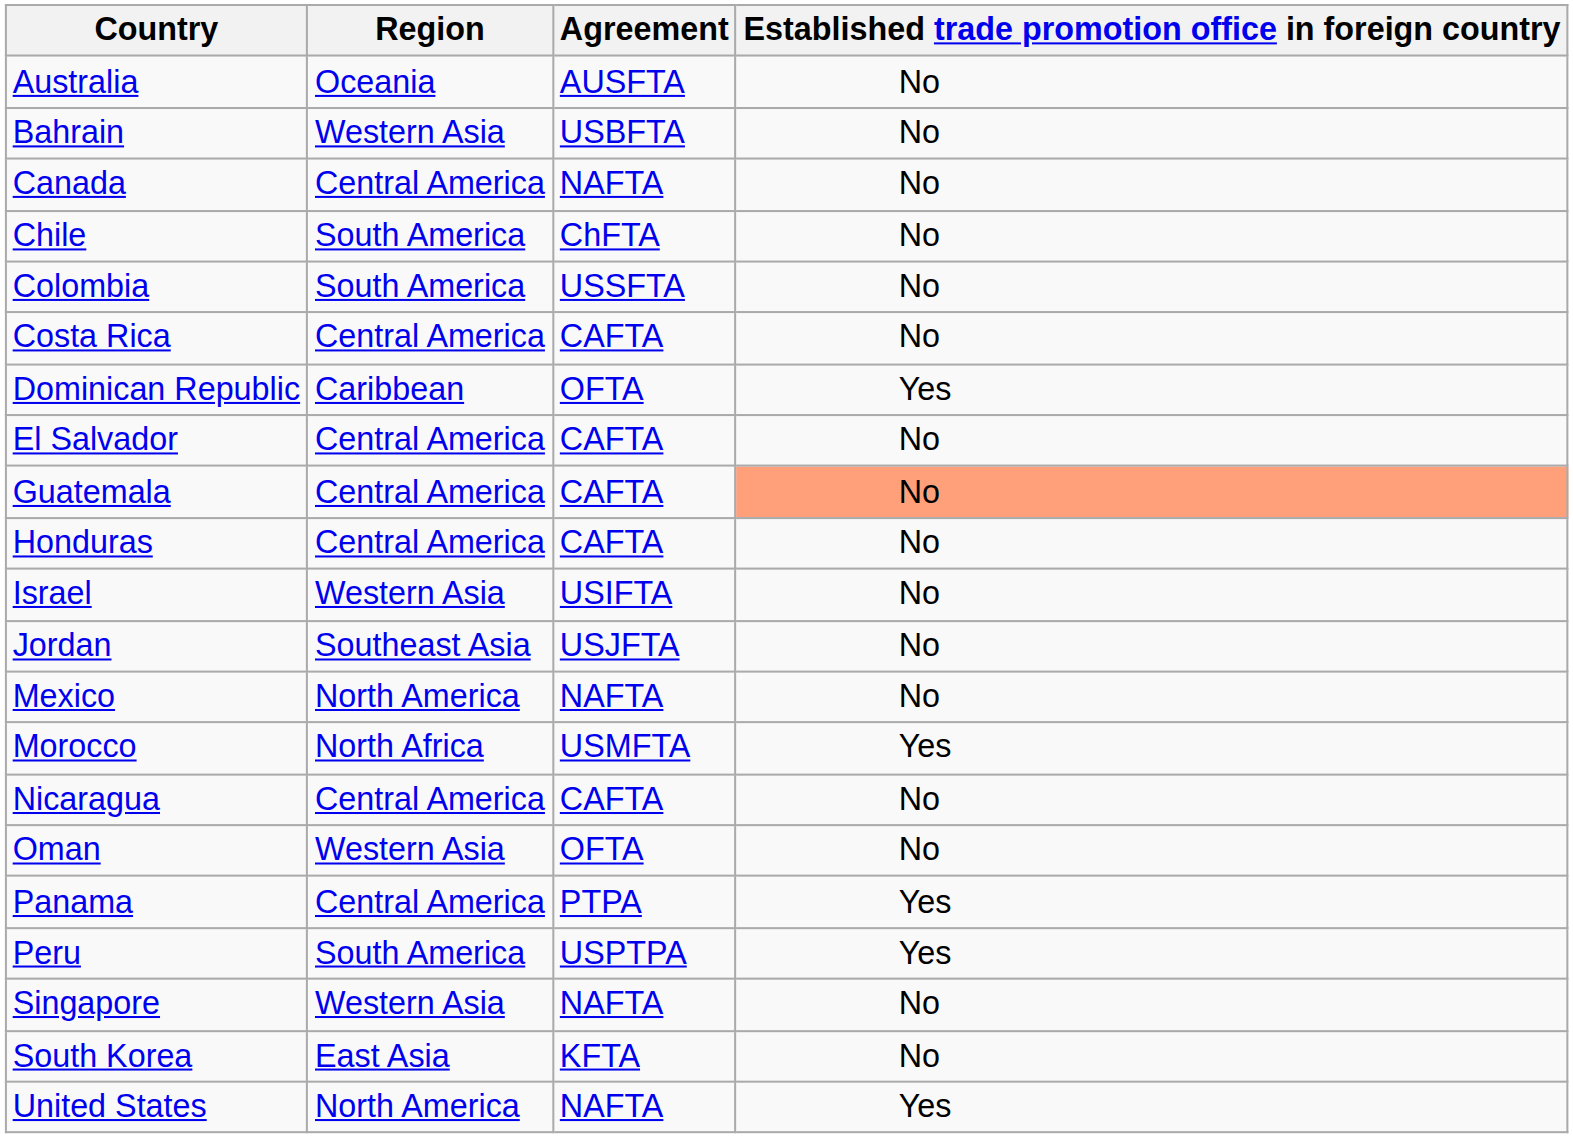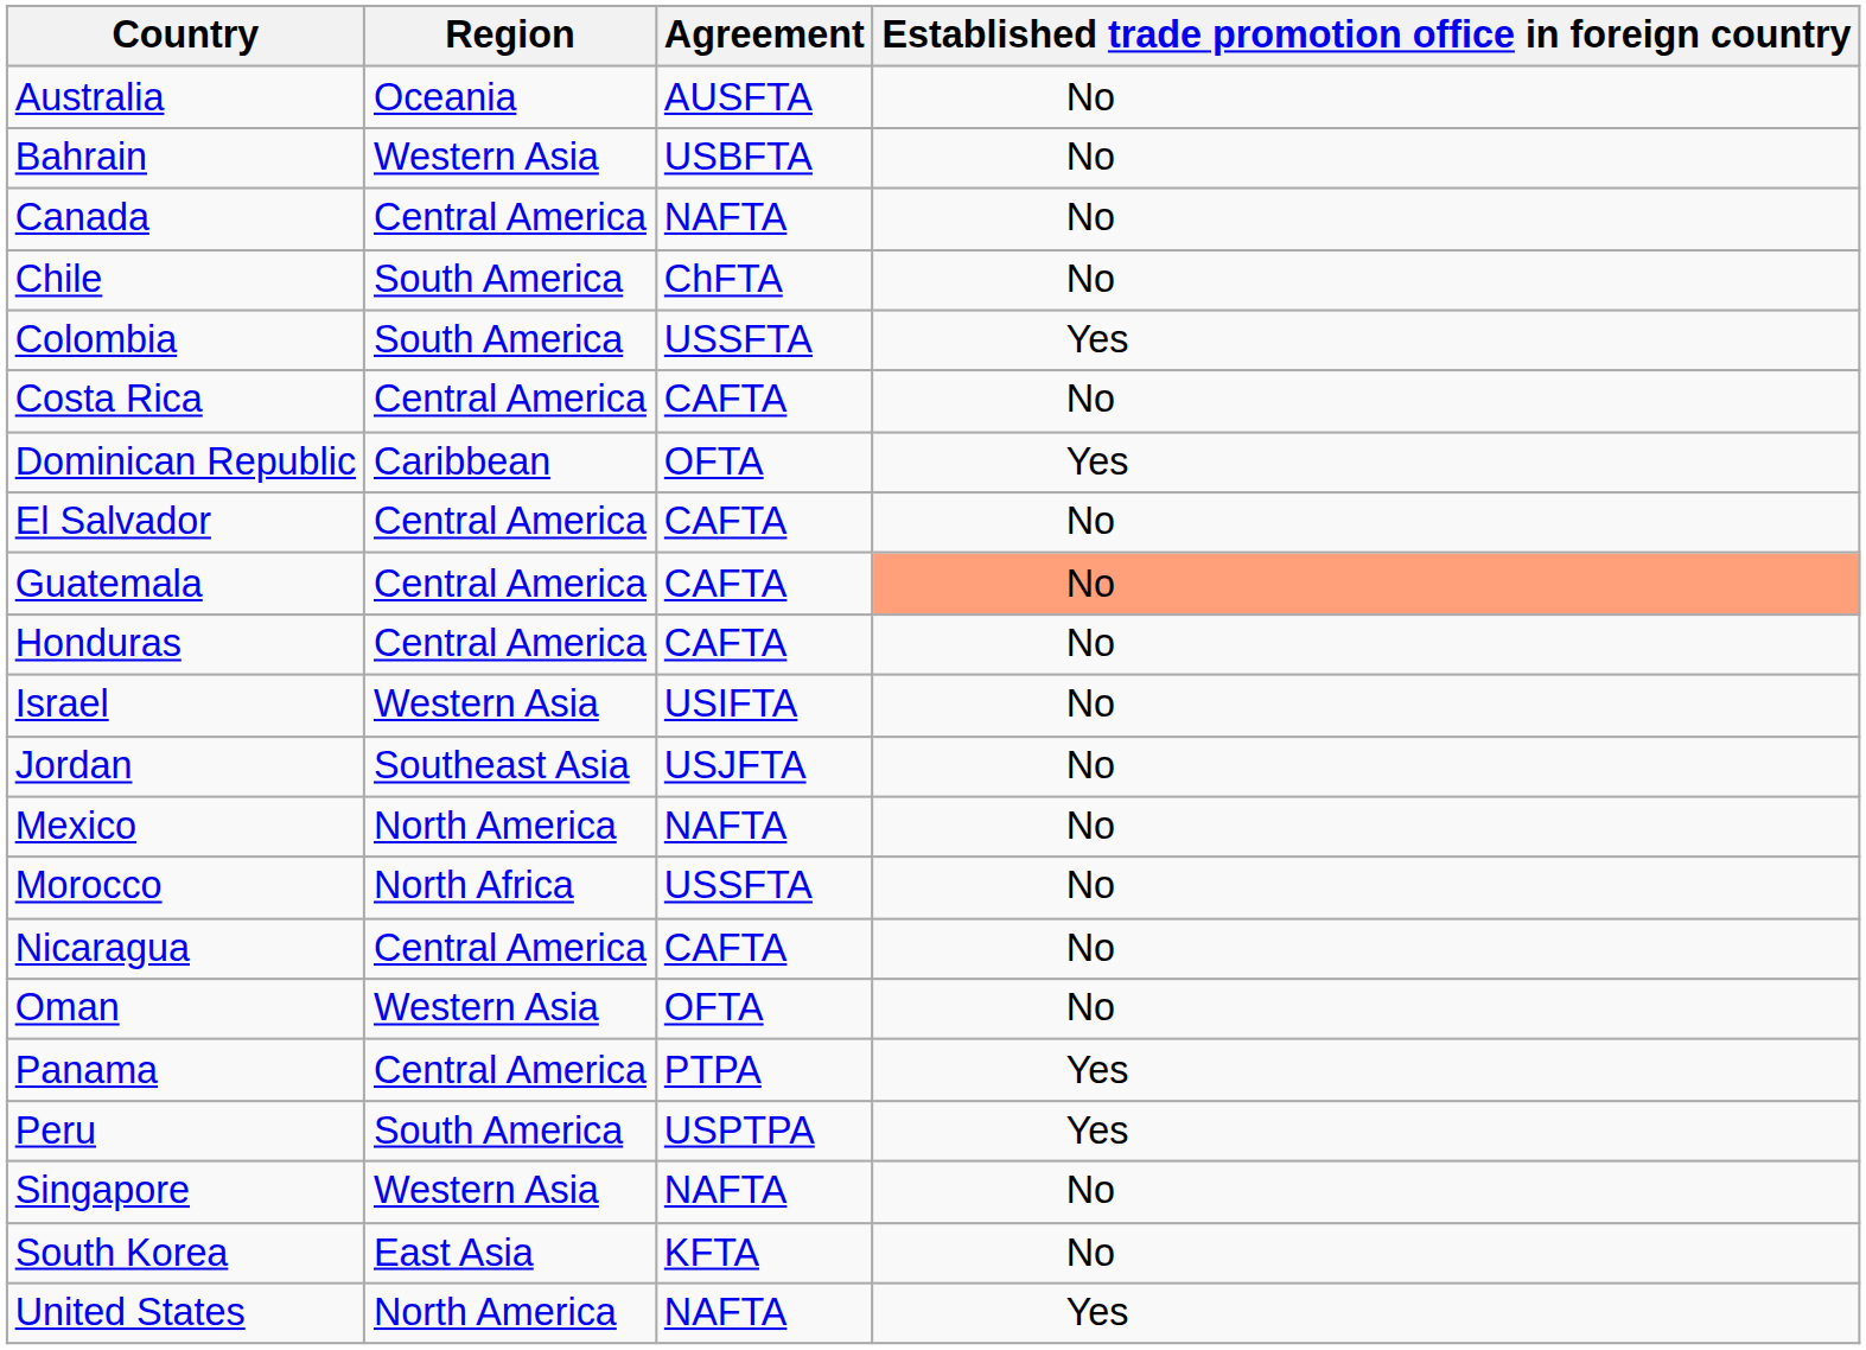 <table class="sortable wikitable" style="margin: auto">
 <tr>
 <th>Country</th>
 <th>Region</th>
 <th>Agreement</th>
 <th>Established <a href='#'>trade promotion office</a> in foreign country</th>
 </tr>
 <tr>
 <td><a href='#'>Australia</a></td>
 <td><a href='#'>Oceania</a></td>
 <td><a href='#'>AUSFTA</a></td>
 <td style="padding-left: 5em"> No</td>
 </tr>
 <tr>
 <td><a href='#'>Bahrain</a></td>
 <td><a href='#'>Western Asia</a></td>
 <td><a href='#'>USBFTA</a></td>
 <td style="padding-left: 5em"> No</td>
 </tr>
 <tr>
 <td><a href='#'>Canada</a></td>
 <td><a href='#'>Central America</a></td>
 <td><a href='#'>NAFTA</a></td>
 <td style="padding-left: 5em"> No</td>
 </tr>
 <tr>
 <td><a href='#'>Chile</a></td>
 <td><a href='#'>South America</a></td>
 <td><a href='#'>ChFTA</a></td>
 <td style="padding-left: 5em"> No</td>
 </tr>
 <tr>
 <td><a href='#'>Colombia</a></td>
 <td><a href='#'>South America</a></td>
 <td><a href='#'>USSFTA</a></td>
-<td style="padding-left: 5em"> No</td>
+<td style="padding-left: 5em"> Yes</td>
 </tr>
 <tr>
 <td><a href='#'>Costa Rica</a></td>
 <td><a href='#'>Central America</a></td>
 <td><a href='#'>CAFTA</a></td>
 <td style="padding-left: 5em"> No</td>
 </tr>
 <tr>
 <td><a href='#'>Dominican Republic</a></td>
 <td><a href='#'>Caribbean</a></td>
 <td><a href='#'>OFTA</a></td>
 <td style="padding-left: 5em"> Yes</td>
 </tr>
 <tr>
 <td><a href='#'>El Salvador</a></td>
 <td><a href='#'>Central America</a></td>
 <td><a href='#'>CAFTA</a></td>
 <td style="padding-left: 5em"> No</td>
 </tr>
 <tr>
 <td><a href='#'>Guatemala</a></td>
 <td><a href='#'>Central America</a></td>
 <td><a href='#'>CAFTA</a></td>
 <td style="background: lightsalmon; padding-left: 5em"> No</td>
 </tr>
 <tr>
 <td><a href='#'>Honduras</a></td>
 <td><a href='#'>Central America</a></td>
 <td><a href='#'>CAFTA</a></td>
 <td style="padding-left: 5em"> No</td>
 </tr>
 <tr>
 <td><a href='#'>Israel</a></td>
 <td><a href='#'>Western Asia</a></td>
 <td><a href='#'>USIFTA</a></td>
 <td style="padding-left: 5em"> No</td>
 </tr>
 <tr>
 <td><a href='#'>Jordan</a></td>
 <td><a href='#'>Southeast Asia</a></td>
 <td><a href='#'>USJFTA</a></td>
 <td style="padding-left: 5em"> No</td>
 </tr>
 <tr>
 <td><a href='#'>Mexico</a></td>
 <td><a href='#'>North America</a></td>
 <td><a href='#'>NAFTA</a></td>
 <td style="padding-left: 5em"> No</td>
 </tr>
 <tr>
 <td><a href='#'>Morocco</a></td>
 <td><a href='#'>North Africa</a></td>
-<td><a href='#'>USMFTA</a></td>
-<td style="padding-left: 5em"> Yes</td>
+<td><a href='#'>USSFTA</a></td>
+<td style="padding-left: 5em"> No</td>
 </tr>
 <tr>
 <td><a href='#'>Nicaragua</a></td>
 <td><a href='#'>Central America</a></td>
 <td><a href='#'>CAFTA</a></td>
 <td style="padding-left: 5em"> No</td>
 </tr>
 <tr>
 <td><a href='#'>Oman</a></td>
 <td><a href='#'>Western Asia</a></td>
 <td><a href='#'>OFTA</a></td>
 <td style="padding-left: 5em"> No</td>
 </tr>
 <tr>
 <td><a href='#'>Panama</a></td>
 <td><a href='#'>Central America</a></td>
 <td><a href='#'>PTPA</a></td>
 <td style="padding-left: 5em"> Yes</td>
 </tr>
 <tr>
 <td><a href='#'>Peru</a></td>
 <td><a href='#'>South America</a></td>
 <td><a href='#'>USPTPA</a></td>
 <td style="padding-left: 5em"> Yes</td>
 </tr>
 <tr>
 <td><a href='#'>Singapore</a></td>
 <td><a href='#'>Western Asia</a></td>
 <td><a href='#'>NAFTA</a></td>
 <td style="padding-left: 5em"> No</td>
 </tr>
 <tr>
 <td><a href='#'>South Korea</a></td>
 <td><a href='#'>East Asia</a></td>
 <td><a href='#'>KFTA</a></td>
 <td style="padding-left: 5em"> No</td>
 </tr>
 <tr>
 <td><a href='#'>United States</a></td>
 <td><a href='#'>North America</a></td>
 <td><a href='#'>NAFTA</a></td>
 <td style="padding-left: 5em"> Yes</td>
 </tr>
 </table>
